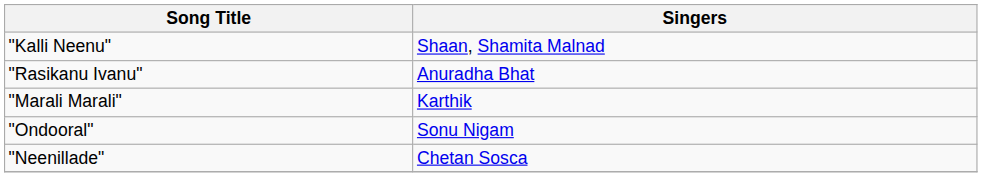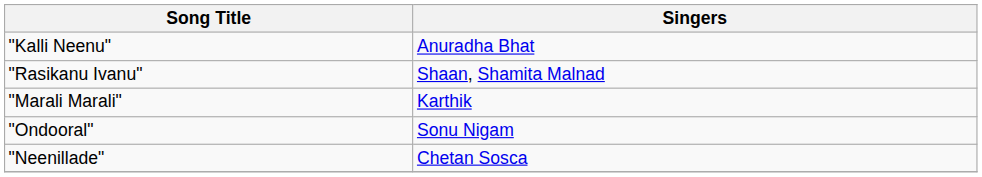 <table class="wikitable" width="70%">
 <tr>
 <th>Song Title</th>
 <th>Singers</th>
 </tr>
 <tr>
 <td>"Kalli Neenu"</td>
-<td><a href='#'>Shaan</a>, <a href='#'>Shamita Malnad</a></td>
+<td><a href='#'>Anuradha Bhat</a></td>
 </tr>
 <tr>
 <td>"Rasikanu Ivanu"</td>
-<td><a href='#'>Anuradha Bhat</a></td>
+<td><a href='#'>Shaan</a>, <a href='#'>Shamita Malnad</a></td>
 </tr>
 <tr>
 <td>"Marali Marali"</td>
 <td><a href='#'>Karthik</a></td>
 </tr>
 <tr>
 <td>"Ondooral"</td>
 <td><a href='#'>Sonu Nigam</a></td>
 </tr>
 <tr>
 <td>"Neenillade"</td>
 <td><a href='#'>Chetan Sosca</a></td>
 </tr>
 <tr>
 </tr>
 </table>
